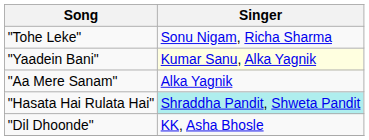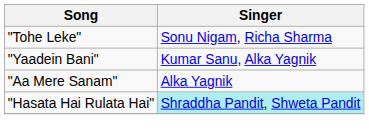 <table class="wikitable" style="font-size:95%;">
 <tr>
 <th>Song</th>
 <th>Singer</th>
 </tr>
 <tr>
 <td>"Tohe Leke"</td>
 <td><a href='#'>Sonu Nigam</a>, <a href='#'>Richa Sharma</a></td>
 </tr>
 <tr>
 <td>"Yaadein Bani"</td>
-<td style="background: lightyellow;"><a href='#'>Kumar Sanu</a>, <a href='#'>Alka Yagnik</a></td>
+<td><a href='#'>Kumar Sanu</a>, <a href='#'>Alka Yagnik</a></td>
 </tr>
 <tr>
 <td>"Aa Mere Sanam"</td>
 <td><a href='#'>Alka Yagnik</a></td>
 </tr>
 <tr>
 <td>"Hasata Hai Rulata Hai"</td>
 <td style="background: paleturquoise;"><a href='#'>Shraddha Pandit</a>, <a href='#'>Shweta Pandit</a></td>
 </tr>
 <tr>
-<td>"Dil Dhoonde"</td>
-<td><a href='#'>KK</a>, <a href='#'>Asha Bhosle</a></td>
-</tr>
-<tr>
 </tr>
 </table>
